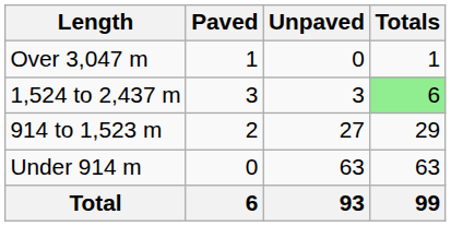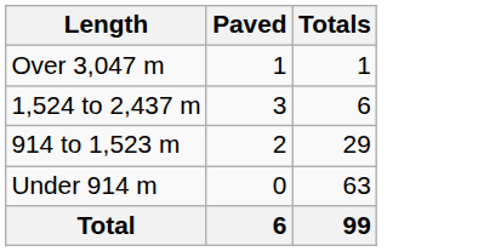 <table class=wikitable>
 <tr>
 <th>Length</th>
 <th>Paved</th>
-<th>Unpaved</th>
 <th>Totals</th>
 </tr>
 <tr>
 <td>Over 3,047 m</td>
 <td style="text-align:right;">1</td>
-<td style="text-align:right;">0</td>
 <td style="text-align:right;">1</td>
 </tr>
 <tr>
 <td>1,524 to 2,437 m</td>
 <td style="text-align:right;">3</td>
-<td style="text-align:right;">3</td>
-<td style="background: lightgreen; text-align:right;">6</td>
+<td style="text-align:right;">6</td>
 </tr>
 <tr>
 <td>914 to 1,523 m</td>
 <td style="text-align:right;">2</td>
-<td style="text-align:right;">27</td>
 <td style="text-align:right;">29</td>
 </tr>
 <tr>
 <td>Under 914 m</td>
 <td style="text-align:right;">0</td>
 <td style="text-align:right;">63</td>
-<td style="text-align:right;">63</td>
 </tr>
 <tr>
 <th>Total</th>
 <th style="text-align:right;">6</th>
-<th style="text-align:right;">93</th>
 <th style="text-align:right;">99</th>
 </tr>
 </table>
